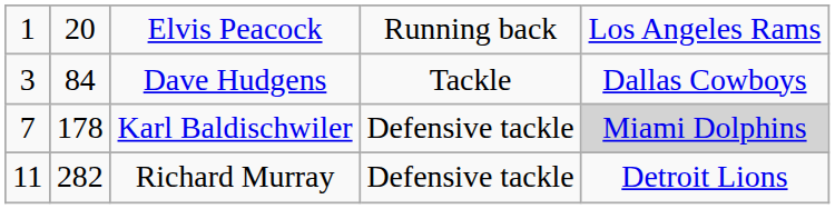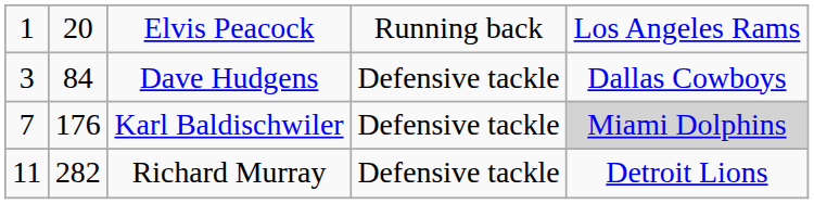 <table class="wikitable" style="text-align:center">
 <tr>
 <td>1</td>
 <td>20</td>
 <td><a href='#'>Elvis Peacock</a></td>
 <td>Running back</td>
 <td><a href='#'>Los Angeles Rams</a></td>
 </tr>
 <tr>
 <td>3</td>
 <td>84</td>
 <td><a href='#'>Dave Hudgens</a></td>
-<td>Tackle</td>
+<td>Defensive tackle</td>
 <td><a href='#'>Dallas Cowboys</a></td>
 </tr>
 <tr>
 <td>7</td>
-<td>178</td>
+<td>176</td>
 <td><a href='#'>Karl Baldischwiler</a></td>
 <td>Defensive tackle</td>
 <td style="background: lightgrey;"><a href='#'>Miami Dolphins</a></td>
 </tr>
 <tr>
 <td>11</td>
 <td>282</td>
 <td>Richard Murray</td>
 <td>Defensive tackle</td>
 <td><a href='#'>Detroit Lions</a></td>
 </tr>
 </table>
